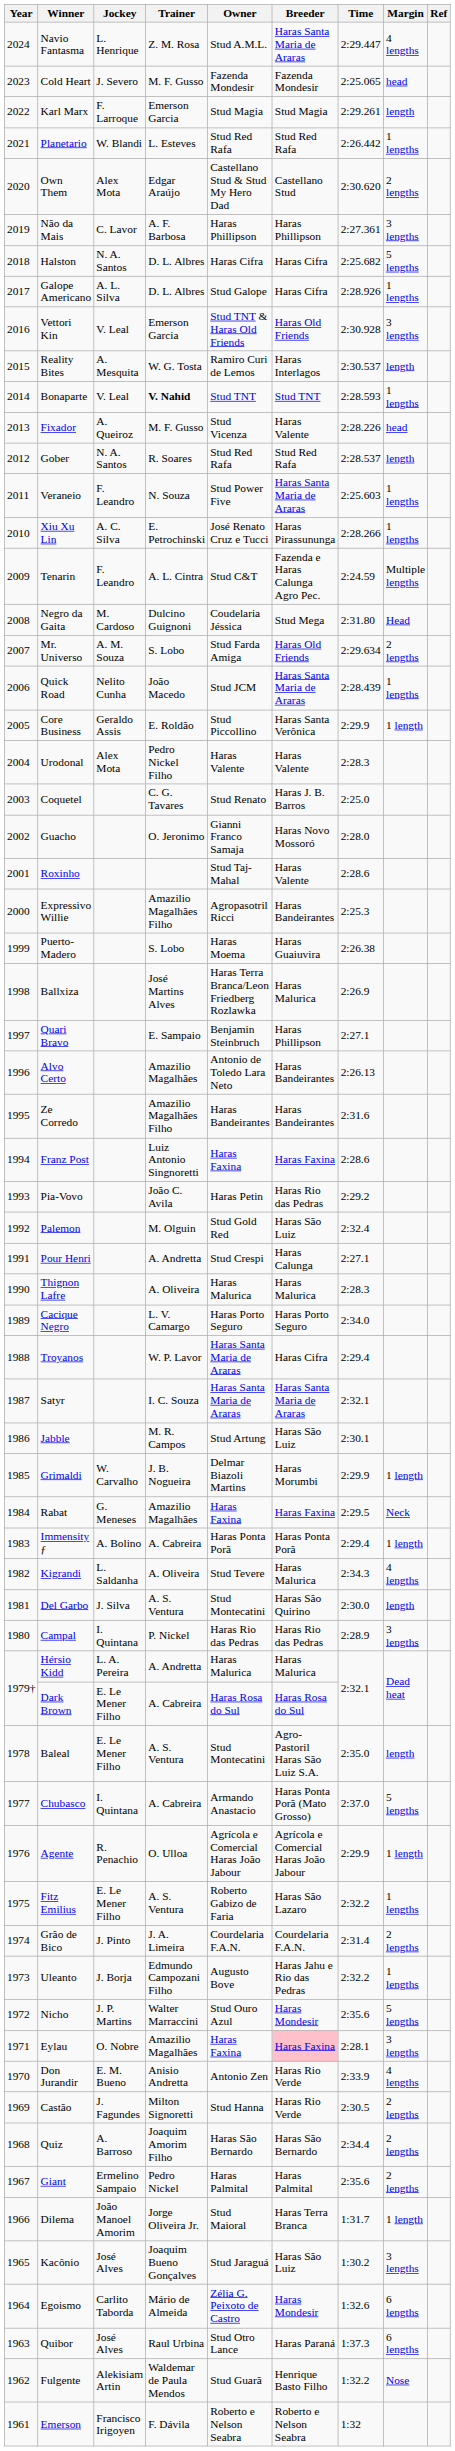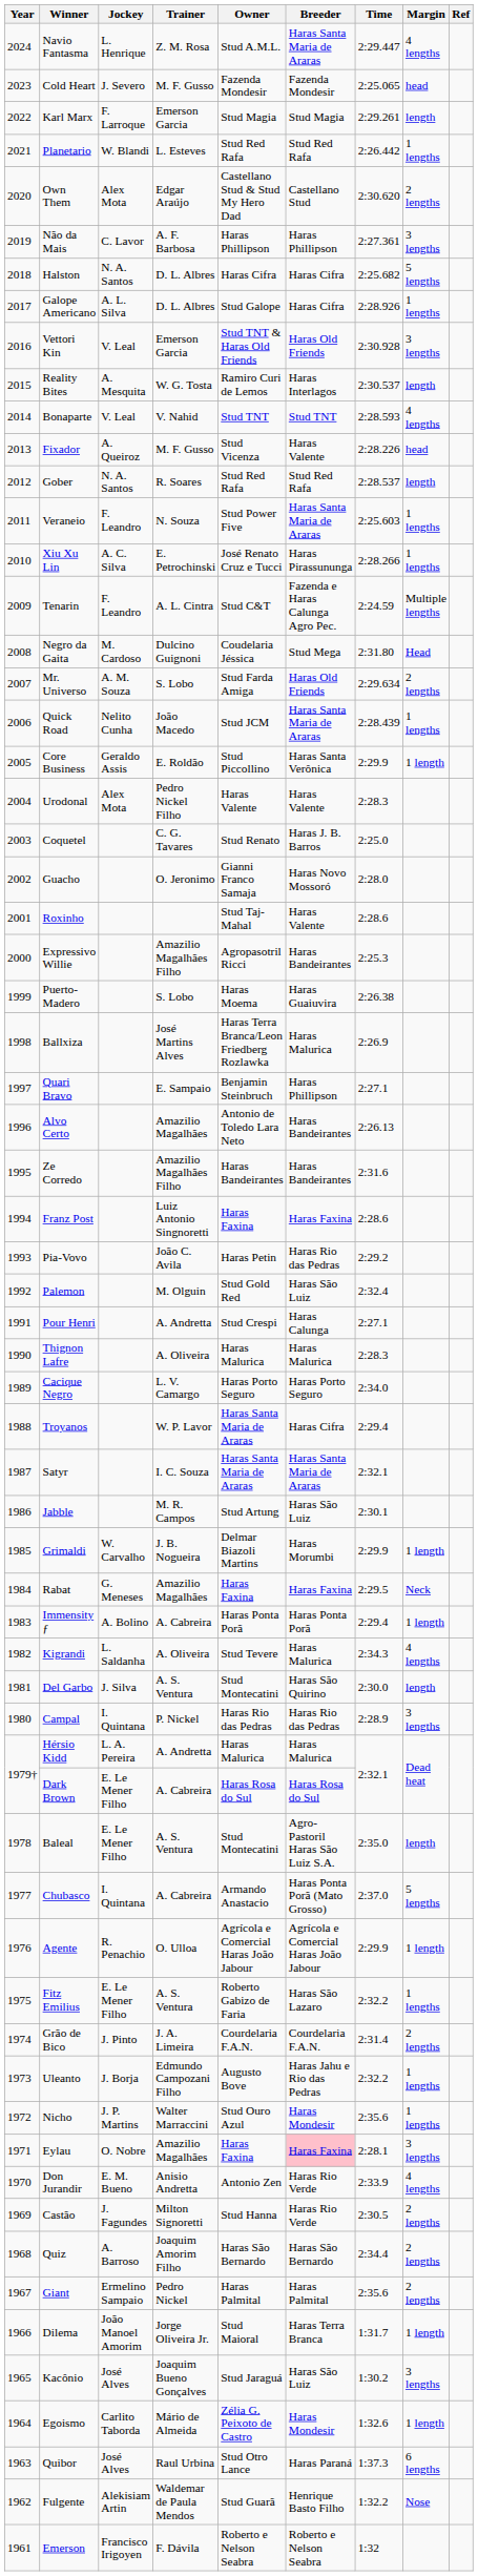 <table class="wikitable sortable">
 <tr>
 <th>Year</th>
 <th>Winner</th>
 <th>Jockey</th>
 <th>Trainer</th>
 <th>Owner</th>
 <th>Breeder</th>
 <th>Time</th>
 <th>Margin</th>
 <th>Ref</th>
 </tr>
 <tr>
 <td>2024</td>
 <td>Navio Fantasma</td>
 <td>L. Henrique</td>
 <td>Z. M. Rosa</td>
 <td>Stud A.M.L.</td>
 <td><a href='#'>Haras Santa Maria de Araras</a></td>
 <td>2:29.447</td>
 <td>4 <a href='#'>lengths</a></td>
 <td></td>
 </tr>
 <tr>
 <td>2023</td>
 <td>Cold Heart</td>
 <td>J. Severo</td>
 <td>M. F. Gusso</td>
 <td>Fazenda Mondesir</td>
 <td>Fazenda Mondesir</td>
 <td>2:25.065</td>
 <td> <a href='#'>head</a></td>
 <td></td>
 </tr>
 <tr>
 <td>2022</td>
 <td>Karl Marx</td>
 <td>F. Larroque</td>
 <td>Emerson Garcia</td>
 <td>Stud Magia</td>
 <td>Stud Magia</td>
 <td>2:29.261</td>
 <td> <a href='#'>length</a></td>
 <td></td>
 </tr>
 <tr>
 <td>2021</td>
 <td><a href='#'>Planetario</a></td>
 <td>W. Blandi</td>
 <td>L. Esteves</td>
 <td>Stud Red Rafa</td>
 <td>Stud Red Rafa</td>
 <td>2:26.442</td>
 <td>1 <a href='#'>lengths</a></td>
 <td></td>
 </tr>
 <tr>
 <td>2020</td>
 <td>Own Them</td>
 <td>Alex Mota</td>
 <td>Edgar Araújo</td>
 <td>Castellano Stud & Stud My Hero Dad</td>
 <td>Castellano Stud</td>
 <td>2:30.620</td>
 <td>2 <a href='#'>lengths</a></td>
 <td></td>
 </tr>
 <tr>
 <td>2019</td>
 <td>Não da Mais</td>
 <td>C. Lavor</td>
 <td>A. F. Barbosa</td>
 <td>Haras Phillipson</td>
 <td>Haras Phillipson</td>
 <td>2:27.361</td>
 <td>3 <a href='#'>lengths</a></td>
 <td></td>
 </tr>
 <tr>
 <td>2018</td>
 <td>Halston</td>
 <td>N. A. Santos</td>
 <td>D. L. Albres</td>
 <td>Haras Cifra</td>
 <td>Haras Cifra</td>
 <td>2:25.682</td>
 <td>5 <a href='#'>lengths</a></td>
 <td></td>
 </tr>
 <tr>
 <td>2017</td>
 <td>Galope Americano</td>
 <td>A. L. Silva</td>
 <td>D. L. Albres</td>
 <td>Stud Galope</td>
 <td>Haras Cifra</td>
 <td>2:28.926</td>
 <td>1 <a href='#'>lengths</a></td>
 <td></td>
 </tr>
 <tr>
 <td>2016</td>
 <td>Vettori Kin</td>
 <td>V. Leal</td>
 <td>Emerson Garcia</td>
 <td><a href='#'>Stud TNT</a> & <a href='#'>Haras Old Friends</a></td>
 <td><a href='#'>Haras Old Friends</a></td>
 <td>2:30.928</td>
 <td>3 <a href='#'>lengths</a></td>
 <td></td>
 </tr>
 <tr>
 <td>2015</td>
 <td>Reality Bites</td>
 <td>A. Mesquita</td>
 <td>W. G. Tosta</td>
 <td>Ramiro Curi de Lemos</td>
 <td>Haras Interlagos</td>
 <td>2:30.537</td>
 <td> <a href='#'>length</a></td>
 <td></td>
 </tr>
 <tr>
 <td>2014</td>
 <td>Bonaparte</td>
 <td>V. Leal</td>
-<td><strong>V. Nahid</strong></td>
+<td>V. Nahid</td>
 <td><a href='#'>Stud TNT</a></td>
 <td><a href='#'>Stud TNT</a></td>
 <td>2:28.593</td>
-<td>1 <a href='#'>lengths</a></td>
+<td>4 <a href='#'>lengths</a></td>
 <td></td>
 </tr>
 <tr>
 <td>2013</td>
 <td><a href='#'>Fixador</a></td>
 <td>A. Queiroz</td>
 <td>M. F. Gusso</td>
 <td>Stud Vicenza</td>
 <td>Haras Valente</td>
 <td>2:28.226</td>
 <td> <a href='#'>head</a></td>
 <td></td>
 </tr>
 <tr>
 <td>2012</td>
 <td>Gober</td>
 <td>N. A. Santos</td>
 <td>R. Soares</td>
 <td>Stud Red Rafa</td>
 <td>Stud Red Rafa</td>
 <td>2:28.537</td>
 <td> <a href='#'>length</a></td>
 <td></td>
 </tr>
 <tr>
 <td>2011</td>
 <td>Veraneio</td>
 <td>F. Leandro</td>
 <td>N. Souza</td>
 <td>Stud Power Five</td>
 <td><a href='#'>Haras Santa Maria de Araras</a></td>
 <td>2:25.603</td>
 <td>1 <a href='#'>lengths</a></td>
 <td></td>
 </tr>
 <tr>
 <td>2010</td>
 <td><a href='#'>Xiu Xu Lin</a></td>
 <td>A. C. Silva</td>
 <td>E. Petrochinski</td>
 <td>José Renato Cruz e Tucci</td>
 <td>Haras Pirassununga</td>
 <td>2:28.266</td>
 <td>1 <a href='#'>lengths</a></td>
 <td></td>
 </tr>
 <tr>
 <td>2009</td>
 <td>Tenarin</td>
 <td>F. Leandro</td>
 <td>A. L. Cintra</td>
 <td>Stud C&T</td>
 <td>Fazenda e Haras Calunga Agro Pec.</td>
 <td>2:24.59</td>
 <td>Multiple <a href='#'>lengths</a></td>
 <td></td>
 </tr>
 <tr>
 <td>2008</td>
 <td>Negro da Gaita</td>
 <td>M. Cardoso</td>
 <td>Dulcino Guignoni</td>
 <td>Coudelaria Jéssica</td>
 <td>Stud Mega</td>
 <td>2:31.80</td>
 <td><a href='#'>Head</a></td>
 <td></td>
 </tr>
 <tr>
 <td>2007</td>
 <td>Mr. Universo</td>
 <td>A. M. Souza</td>
 <td>S. Lobo</td>
 <td>Stud Farda Amiga</td>
 <td><a href='#'>Haras Old Friends</a></td>
 <td>2:29.634</td>
 <td>2 <a href='#'>lengths</a></td>
 <td></td>
 </tr>
 <tr>
 <td>2006</td>
 <td>Quick Road</td>
 <td>Nelito Cunha</td>
 <td>João Macedo</td>
 <td>Stud JCM</td>
 <td><a href='#'>Haras Santa Maria de Araras</a></td>
 <td>2:28.439</td>
 <td>1 <a href='#'>lengths</a></td>
 <td></td>
 </tr>
 <tr>
 <td>2005</td>
 <td>Core Business</td>
 <td>Geraldo Assis</td>
 <td>E. Roldão</td>
 <td>Stud Piccollino</td>
 <td>Haras Santa Verônica</td>
 <td>2:29.9</td>
 <td>1 <a href='#'>length</a></td>
 <td></td>
 </tr>
 <tr>
 <td>2004</td>
 <td>Urodonal</td>
 <td>Alex Mota</td>
 <td>Pedro Nickel Filho</td>
 <td>Haras Valente</td>
 <td>Haras Valente</td>
 <td>2:28.3</td>
 <td></td>
 <td></td>
 </tr>
 <tr>
 <td>2003</td>
 <td>Coquetel</td>
 <td></td>
 <td>C. G. Tavares</td>
 <td>Stud Renato</td>
 <td>Haras J. B. Barros</td>
 <td>2:25.0</td>
 <td></td>
 <td></td>
 </tr>
 <tr>
 <td>2002</td>
 <td>Guacho</td>
 <td></td>
 <td>O. Jeronimo</td>
 <td>Gianni Franco Samaja</td>
 <td>Haras Novo Mossoró</td>
 <td>2:28.0</td>
 <td></td>
 <td></td>
 </tr>
 <tr>
 <td>2001</td>
 <td><a href='#'>Roxinho</a></td>
 <td></td>
 <td></td>
 <td>Stud Taj-Mahal</td>
 <td>Haras Valente</td>
 <td>2:28.6</td>
 <td></td>
 <td></td>
 </tr>
 <tr>
 <td>2000</td>
 <td>Expressivo Willie</td>
 <td></td>
 <td>Amazilio Magalhães Filho</td>
 <td>Agropasotril Ricci</td>
 <td>Haras Bandeirantes</td>
 <td>2:25.3</td>
 <td></td>
 <td></td>
 </tr>
 <tr>
 <td>1999</td>
 <td>Puerto-Madero</td>
 <td></td>
 <td>S. Lobo</td>
 <td>Haras Moema</td>
 <td>Haras Guaiuvira</td>
 <td>2:26.38</td>
 <td></td>
 <td></td>
 </tr>
 <tr>
 <td>1998</td>
 <td>Ballxiza</td>
 <td></td>
 <td>José Martins Alves</td>
 <td>Haras Terra Branca/Leon Friedberg Rozlawka</td>
 <td>Haras Malurica</td>
 <td>2:26.9</td>
 <td></td>
 <td></td>
 </tr>
 <tr>
 <td>1997</td>
 <td><a href='#'>Quari Bravo</a></td>
 <td></td>
 <td>E. Sampaio</td>
 <td>Benjamin Steinbruch</td>
 <td>Haras Phillipson</td>
 <td>2:27.1</td>
 <td></td>
 <td></td>
 </tr>
 <tr>
 <td>1996</td>
 <td><a href='#'>Alvo Certo</a></td>
 <td></td>
 <td>Amazilio Magalhães</td>
 <td>Antonio de Toledo Lara Neto</td>
 <td>Haras Bandeirantes</td>
 <td>2:26.13</td>
 <td></td>
 <td></td>
 </tr>
 <tr>
 <td>1995</td>
 <td>Ze Corredo</td>
 <td></td>
 <td>Amazilio Magalhães Filho</td>
 <td>Haras Bandeirantes</td>
 <td>Haras Bandeirantes</td>
 <td>2:31.6</td>
 <td></td>
 <td></td>
 </tr>
 <tr>
 <td>1994</td>
 <td><a href='#'>Franz Post</a></td>
 <td></td>
 <td>Luiz Antonio Singnoretti</td>
 <td><a href='#'>Haras Faxina</a></td>
 <td><a href='#'>Haras Faxina</a></td>
 <td>2:28.6</td>
 <td></td>
 <td></td>
 </tr>
 <tr>
 <td>1993</td>
 <td>Pia-Vovo</td>
 <td></td>
 <td>João C. Avila</td>
 <td>Haras Petin</td>
 <td>Haras Rio das Pedras</td>
 <td>2:29.2</td>
 <td></td>
 <td></td>
 </tr>
 <tr>
 <td>1992</td>
 <td><a href='#'>Palemon</a></td>
 <td></td>
 <td>M. Olguin</td>
 <td>Stud Gold Red</td>
 <td>Haras São Luiz</td>
 <td>2:32.4</td>
 <td></td>
 <td></td>
 </tr>
 <tr>
 <td>1991</td>
 <td><a href='#'>Pour Henri</a></td>
 <td></td>
 <td>A. Andretta</td>
 <td>Stud Crespi</td>
 <td>Haras Calunga</td>
 <td>2:27.1</td>
 <td></td>
 <td></td>
 </tr>
 <tr>
 <td>1990</td>
 <td><a href='#'>Thignon Lafre</a></td>
 <td></td>
 <td>A. Oliveira</td>
 <td>Haras Malurica</td>
 <td>Haras Malurica</td>
 <td>2:28.3</td>
 <td></td>
 <td></td>
 </tr>
 <tr>
 <td>1989</td>
 <td><a href='#'>Cacique Negro</a></td>
 <td></td>
 <td>L. V. Camargo</td>
 <td>Haras Porto Seguro</td>
 <td>Haras Porto Seguro</td>
 <td>2:34.0</td>
 <td></td>
 <td></td>
 </tr>
 <tr>
 <td>1988</td>
 <td><a href='#'>Troyanos</a></td>
 <td></td>
 <td>W. P. Lavor</td>
 <td><a href='#'>Haras Santa Maria de Araras</a></td>
 <td>Haras Cifra</td>
 <td>2:29.4</td>
 <td></td>
 <td></td>
 </tr>
 <tr>
 <td>1987</td>
 <td>Satyr</td>
 <td></td>
 <td>I. C. Souza</td>
 <td><a href='#'>Haras Santa Maria de Araras</a></td>
 <td><a href='#'>Haras Santa Maria de Araras</a></td>
 <td>2:32.1</td>
 <td></td>
 <td></td>
 </tr>
 <tr>
 <td>1986</td>
 <td><a href='#'>Jabble</a></td>
 <td></td>
 <td>M. R. Campos</td>
 <td>Stud Artung</td>
 <td>Haras São Luiz</td>
 <td>2:30.1</td>
 <td></td>
 <td></td>
 </tr>
 <tr>
 <td>1985</td>
 <td><a href='#'>Grimaldi</a></td>
 <td>W. Carvalho</td>
 <td>J. B. Nogueira</td>
 <td>Delmar Biazoli Martins</td>
 <td>Haras Morumbi</td>
 <td>2:29.9</td>
 <td>1 <a href='#'>length</a></td>
 <td></td>
 </tr>
 <tr>
 <td>1984</td>
 <td>Rabat</td>
 <td>G. Meneses</td>
 <td>Amazilio Magalhães</td>
 <td><a href='#'>Haras Faxina</a></td>
 <td><a href='#'>Haras Faxina</a></td>
 <td>2:29.5</td>
 <td><a href='#'>Neck</a></td>
 <td></td>
 </tr>
 <tr>
 <td>1983</td>
 <td><a href='#'>Immensity</a> ƒ</td>
 <td>A. Bolino</td>
 <td>A. Cabreira</td>
 <td>Haras Ponta Porã</td>
 <td>Haras Ponta Porã</td>
 <td>2:29.4</td>
 <td>1 <a href='#'>length</a></td>
 <td></td>
 </tr>
 <tr>
 <td>1982</td>
 <td><a href='#'>Kigrandi</a></td>
 <td>L. Saldanha</td>
 <td>A. Oliveira</td>
 <td>Stud Tevere</td>
 <td>Haras Malurica</td>
 <td>2:34.3</td>
 <td>4 <a href='#'>lengths</a></td>
 <td></td>
 </tr>
 <tr>
 <td>1981</td>
 <td><a href='#'>Del Garbo</a></td>
 <td>J. Silva</td>
 <td>A. S. Ventura</td>
 <td>Stud Montecatini</td>
 <td>Haras São Quirino</td>
 <td>2:30.0</td>
 <td> <a href='#'>length</a></td>
 <td></td>
 </tr>
 <tr>
 <td>1980</td>
 <td><a href='#'>Campal</a></td>
 <td>I. Quintana</td>
 <td>P. Nickel</td>
 <td>Haras Rio das Pedras</td>
 <td>Haras Rio das Pedras</td>
 <td>2:28.9</td>
 <td>3 <a href='#'>lengths</a></td>
 <td></td>
 </tr>
 <tr>
 <td rowspan="2">1979†</td>
 <td><a href='#'>Hérsio Kidd</a></td>
 <td>L. A. Pereira</td>
 <td>A. Andretta</td>
 <td>Haras Malurica</td>
 <td>Haras Malurica</td>
 <td rowspan="2">2:32.1</td>
 <td rowspan="2"><a href='#'>Dead heat</a></td>
 <td rowspan="2"></td>
 </tr>
 <tr>
 <td><a href='#'>Dark Brown</a></td>
 <td>E. Le Mener Filho</td>
 <td>A. Cabreira</td>
 <td><a href='#'>Haras Rosa do Sul</a></td>
 <td><a href='#'>Haras Rosa do Sul</a></td>
 </tr>
 <tr>
 <td>1978</td>
 <td>Baleal</td>
 <td>E. Le Mener Filho</td>
 <td>A. S. Ventura</td>
 <td>Stud Montecatini</td>
 <td>Agro-Pastoril Haras São Luiz S.A.</td>
 <td>2:35.0</td>
 <td> <a href='#'>length</a></td>
 <td></td>
 </tr>
 <tr>
 <td>1977</td>
 <td><a href='#'>Chubasco</a></td>
 <td>I. Quintana</td>
 <td>A. Cabreira</td>
 <td>Armando Anastacio</td>
 <td>Haras Ponta Porã (Mato Grosso)</td>
 <td>2:37.0</td>
 <td>5 <a href='#'>lengths</a></td>
 <td></td>
 </tr>
 <tr>
 <td>1976</td>
 <td><a href='#'>Agente</a></td>
 <td>R. Penachio</td>
 <td>O. Ulloa</td>
 <td>Agrícola e Comercial Haras João Jabour</td>
 <td>Agrícola e Comercial Haras João Jabour</td>
 <td>2:29.9</td>
 <td>1 <a href='#'>length</a></td>
 <td></td>
 </tr>
 <tr>
 <td>1975</td>
 <td><a href='#'>Fitz Emilius</a></td>
 <td>E. Le Mener Filho</td>
 <td>A. S. Ventura</td>
 <td>Roberto Gabizo de Faria</td>
 <td>Haras São Lazaro</td>
 <td>2:32.2</td>
 <td>1 <a href='#'>lengths</a></td>
 <td></td>
 </tr>
 <tr>
 <td>1974</td>
 <td>Grão de Bico</td>
 <td>J. Pinto</td>
 <td>J. A. Limeira</td>
 <td>Courdelaria F.A.N.</td>
 <td>Courdelaria F.A.N.</td>
 <td>2:31.4</td>
 <td>2 <a href='#'>lengths</a></td>
 <td></td>
 </tr>
 <tr>
 <td>1973</td>
 <td>Uleanto</td>
 <td>J. Borja</td>
 <td>Edmundo Campozani Filho</td>
 <td>Augusto Bove</td>
 <td>Haras Jahu e Rio das Pedras</td>
 <td>2:32.2</td>
 <td>1 <a href='#'>lengths</a></td>
 <td></td>
 </tr>
 <tr>
 <td>1972</td>
 <td>Nicho</td>
 <td>J. P. Martins</td>
 <td>Walter Marraccini</td>
 <td>Stud Ouro Azul</td>
 <td><a href='#'>Haras Mondesir</a></td>
 <td>2:35.6</td>
-<td>5 <a href='#'>lengths</a></td>
+<td>1 <a href='#'>lengths</a></td>
 <td></td>
 </tr>
 <tr>
 <td>1971</td>
 <td>Eylau</td>
 <td>O. Nobre</td>
 <td>Amazilio Magalhães</td>
 <td><a href='#'>Haras Faxina</a></td>
 <td style="background: pink;"><a href='#'>Haras Faxina</a></td>
 <td>2:28.1</td>
 <td>3 <a href='#'>lengths</a></td>
 <td></td>
 </tr>
 <tr>
 <td>1970</td>
 <td>Don Jurandir</td>
 <td>E. M. Bueno</td>
 <td>Anisio Andretta</td>
 <td>Antonio Zen</td>
 <td>Haras Rio Verde</td>
 <td>2:33.9</td>
 <td>4 <a href='#'>lengths</a></td>
 <td></td>
 </tr>
 <tr>
 <td>1969</td>
 <td>Castão</td>
 <td>J. Fagundes</td>
 <td>Milton Signoretti</td>
 <td>Stud Hanna</td>
 <td>Haras Rio Verde</td>
 <td>2:30.5</td>
 <td>2 <a href='#'>lengths</a></td>
 <td></td>
 </tr>
 <tr>
 <td>1968</td>
 <td>Quiz</td>
 <td>A. Barroso</td>
 <td>Joaquim Amorim Filho</td>
 <td>Haras São Bernardo</td>
 <td>Haras São Bernardo</td>
 <td>2:34.4</td>
 <td>2 <a href='#'>lengths</a></td>
 <td></td>
 </tr>
 <tr>
 <td>1967</td>
 <td><a href='#'>Giant</a></td>
 <td>Ermelino<br>Sampaio</td>
 <td>Pedro Nickel</td>
 <td>Haras Palmital</td>
 <td>Haras Palmital</td>
 <td>2:35.6</td>
 <td>2 <a href='#'>lengths</a></td>
 <td></td>
 </tr>
 <tr>
 <td>1966</td>
 <td>Dilema</td>
 <td>João Manoel Amorim</td>
 <td>Jorge Oliveira Jr.</td>
 <td>Stud Maioral</td>
 <td>Haras Terra Branca</td>
 <td>1:31.7</td>
 <td>1 <a href='#'>length</a></td>
 <td></td>
 </tr>
 <tr>
 <td>1965</td>
 <td>Kacônio</td>
 <td>José Alves</td>
 <td>Joaquim Bueno Gonçalves</td>
 <td>Stud Jaraguá</td>
 <td>Haras São Luiz</td>
 <td>1:30.2</td>
 <td>3 <a href='#'>lengths</a></td>
 <td></td>
 </tr>
 <tr>
 <td>1964</td>
 <td>Egoismo</td>
 <td>Carlito Taborda</td>
 <td>Mário de Almeida</td>
 <td><a href='#'>Zélia G. Peixoto de Castro</a></td>
 <td><a href='#'>Haras Mondesir</a></td>
 <td>1:32.6</td>
-<td>6 <a href='#'>lengths</a></td>
+<td>1 <a href='#'>length</a></td>
 <td></td>
 </tr>
 <tr>
 <td>1963</td>
 <td>Quibor</td>
 <td>José Alves</td>
 <td>Raul Urbina</td>
 <td>Stud Otro Lance</td>
 <td>Haras Paraná</td>
 <td>1:37.3</td>
 <td>6 <a href='#'>lengths</a></td>
 <td></td>
 </tr>
 <tr>
 <td>1962</td>
 <td>Fulgente</td>
 <td>Alekisiam Artin</td>
 <td>Waldemar de Paula Mendos</td>
 <td>Stud Guarã</td>
 <td>Henrique Basto Filho</td>
 <td>1:32.2</td>
 <td><a href='#'>Nose</a></td>
 <td></td>
 </tr>
 <tr>
 <td>1961</td>
 <td><a href='#'>Emerson</a></td>
 <td>Francisco Irigoyen</td>
 <td>F. Dávila</td>
 <td>Roberto e Nelson Seabra</td>
 <td>Roberto e Nelson Seabra</td>
 <td>1:32</td>
 <td></td>
 <td></td>
 </tr>
 </table>
